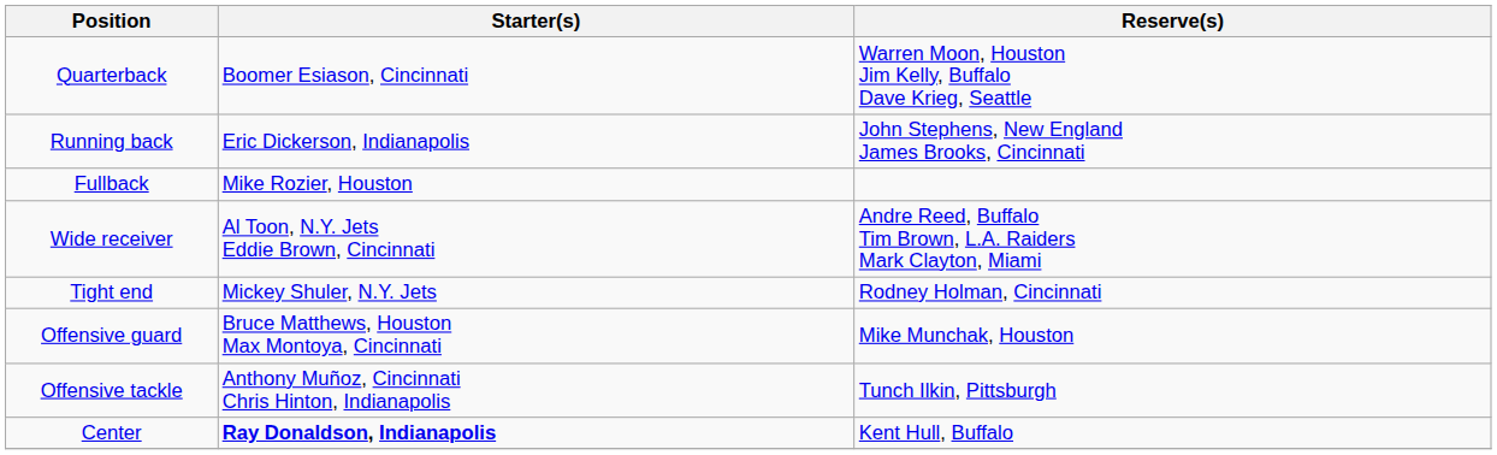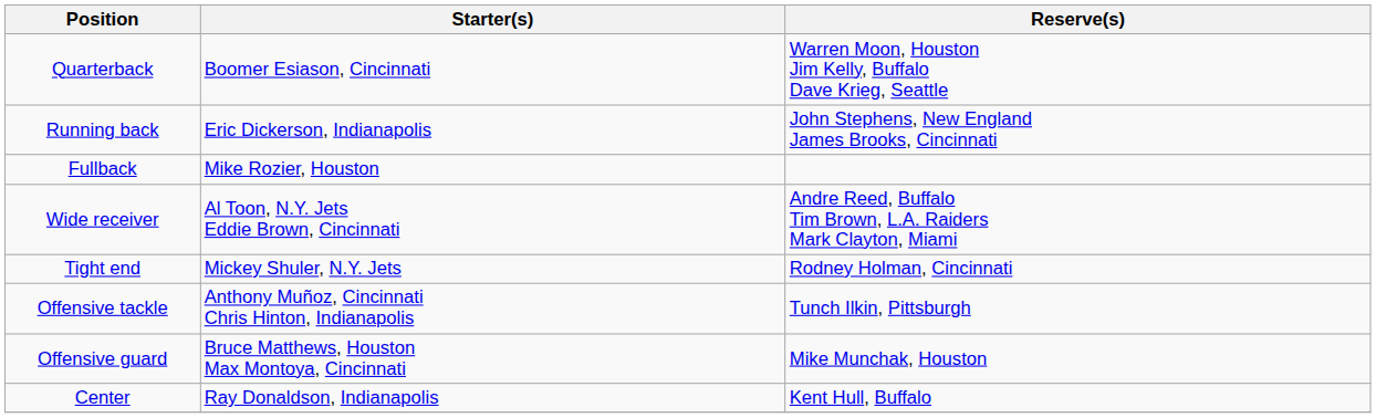 <table class="wikitable" width=75%>
 <tr>
 <th width=10%>Position</th>
 <th width=30%>Starter(s)</th>
 <th width=30%>Reserve(s)</th>
 </tr>
 <tr>
 <td align=center><a href='#'>Quarterback</a></td>
 <td> <a href='#'>Boomer Esiason</a>, <a href='#'>Cincinnati</a></td>
 <td> <a href='#'>Warren Moon</a>, <a href='#'>Houston</a><br> <a href='#'>Jim Kelly</a>, <a href='#'>Buffalo</a><br> <a href='#'>Dave Krieg</a>, <a href='#'>Seattle</a></td>
 </tr>
 <tr>
 <td align=center><a href='#'>Running back</a></td>
 <td> <a href='#'>Eric Dickerson</a>, <a href='#'>Indianapolis</a></td>
 <td> <a href='#'>John Stephens</a>, <a href='#'>New England</a><br> <a href='#'>James Brooks</a>, <a href='#'>Cincinnati</a></td>
 </tr>
 <tr>
 <td align=center><a href='#'>Fullback</a></td>
 <td> <a href='#'>Mike Rozier</a>, <a href='#'>Houston</a></td>
 <td></td>
 </tr>
 <tr>
 <td align=center><a href='#'>Wide receiver</a></td>
 <td> <a href='#'>Al Toon</a>, <a href='#'>N.Y. Jets</a><br> <a href='#'>Eddie Brown</a>, <a href='#'>Cincinnati</a></td>
 <td> <a href='#'>Andre Reed</a>, <a href='#'>Buffalo</a><br> <a href='#'>Tim Brown</a>, <a href='#'>L.A. Raiders</a><br> <a href='#'>Mark Clayton</a>, <a href='#'>Miami</a></td>
 </tr>
 <tr>
 <td align=center><a href='#'>Tight end</a></td>
 <td> <a href='#'>Mickey Shuler</a>, <a href='#'>N.Y. Jets</a></td>
 <td> <a href='#'>Rodney Holman</a>, <a href='#'>Cincinnati</a></td>
 </tr>
 <tr>
+<td align=center><a href='#'>Offensive tackle</a></td>
+<td> <a href='#'>Anthony Muñoz</a>, <a href='#'>Cincinnati</a><br> <a href='#'>Chris Hinton</a>, <a href='#'>Indianapolis</a></td>
+<td> <a href='#'>Tunch Ilkin</a>, <a href='#'>Pittsburgh</a></td>
+</tr>
+<tr>
 <td align=center><a href='#'>Offensive guard</a></td>
 <td> <a href='#'>Bruce Matthews</a>, <a href='#'>Houston</a><br> <a href='#'>Max Montoya</a>, <a href='#'>Cincinnati</a></td>
 <td> <a href='#'>Mike Munchak</a>, <a href='#'>Houston</a></td>
 </tr>
 <tr>
-<td align=center><a href='#'>Offensive tackle</a></td>
-<td> <a href='#'>Anthony Muñoz</a>, <a href='#'>Cincinnati</a><br> <a href='#'>Chris Hinton</a>, <a href='#'>Indianapolis</a></td>
-<td> <a href='#'>Tunch Ilkin</a>, <a href='#'>Pittsburgh</a></td>
-</tr>
-<tr>
 <td align=center><a href='#'>Center</a></td>
-<td><strong> <a href='#'>Ray Donaldson</a>, <a href='#'>Indianapolis</a></strong></td>
+<td> <a href='#'>Ray Donaldson</a>, <a href='#'>Indianapolis</a></td>
 <td> <a href='#'>Kent Hull</a>, <a href='#'>Buffalo</a></td>
 </tr>
 <tr>
 </tr>
 </table>
